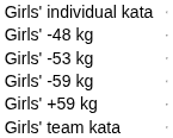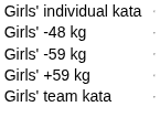 <table>
 <tr>
 <td>Girls' individual kata<br></td>
 <td></td>
 <td></td>
 <td><hr></td>
 </tr>
 <tr>
 <td>Girls' -48 kg<br></td>
-<td></td>
-<td></td>
-<td><hr></td>
-</tr>
-<tr>
-<td>Girls' -53 kg<br></td>
 <td></td>
 <td></td>
 <td><hr></td>
 </tr>
 <tr>
 <td>Girls' -59 kg<br></td>
 <td></td>
 <td></td>
 <td><hr></td>
 </tr>
 <tr>
 <td>Girls' +59 kg<br></td>
 <td></td>
 <td></td>
 <td><hr></td>
 </tr>
 <tr>
 <td>Girls' team kata <br></td>
 <td></td>
 <td></td>
 <td><hr></td>
 </tr>
 </table>
